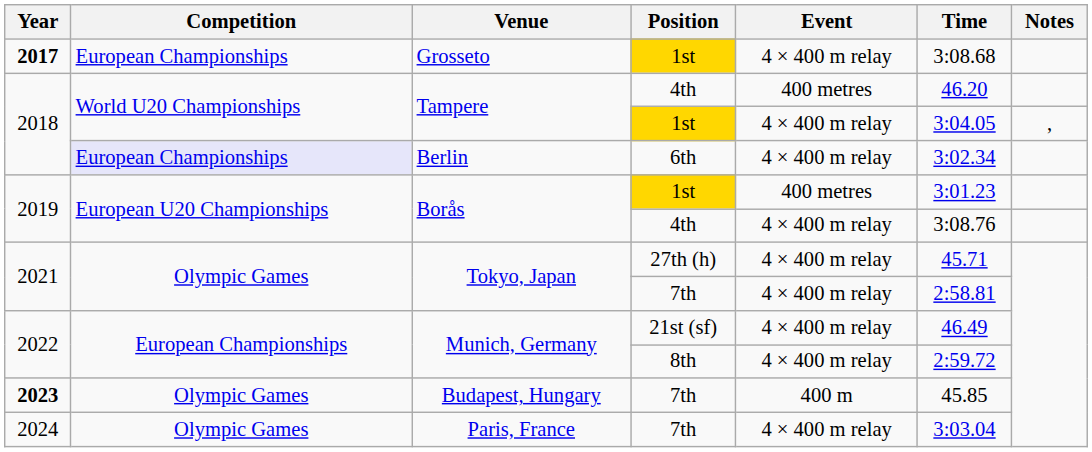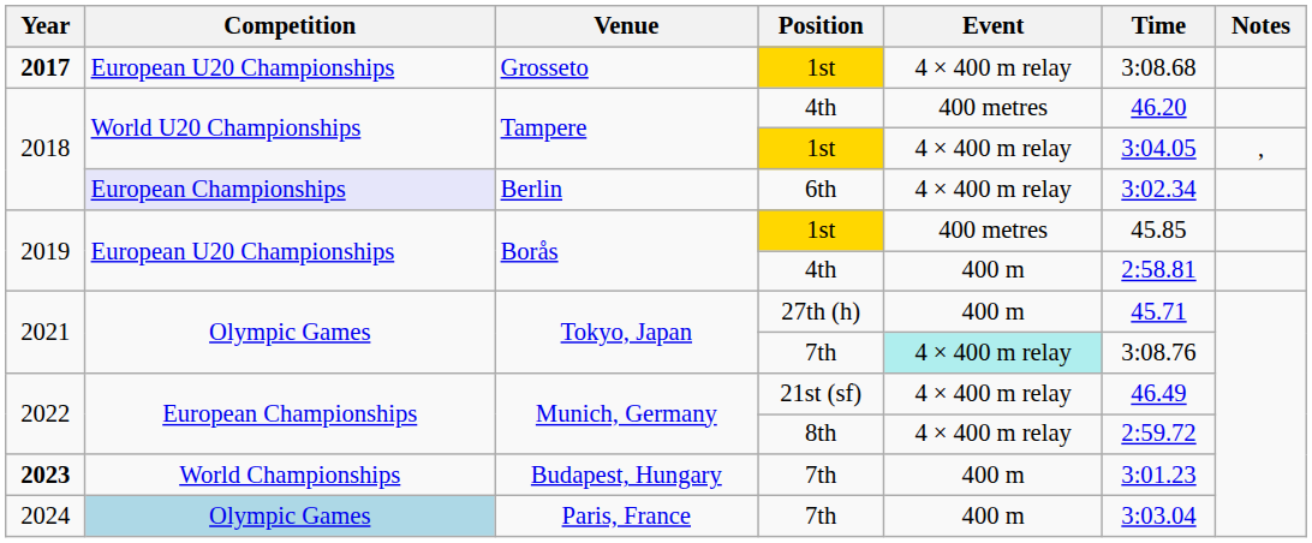 <table class="wikitable" width=60% style="font-size:90%; text-align:center;">
 <tr>
 <th>Year</th>
 <th>Competition</th>
 <th>Venue</th>
 <th>Position</th>
 <th>Event</th>
 <th>Time</th>
 <th>Notes</th>
 </tr>
 <tr>
 <td><strong>2017</strong></td>
-<td align=left><a href='#'>European Championships</a></td>
+<td align=left><a href='#'>European U20 Championships</a></td>
 <td align=left><a href='#'>Grosseto</a></td>
 <td bgcolor=gold>1st</td>
 <td>4 × 400 m relay</td>
 <td>3:08.68</td>
 <td></td>
 </tr>
 <tr>
 <td rowspan=3>2018</td>
 <td align=left rowspan=2><a href='#'>World U20 Championships</a></td>
 <td align=left rowspan=2><a href='#'>Tampere</a></td>
 <td>4th</td>
 <td>400 metres</td>
 <td><a href='#'>46.20</a></td>
 <td></td>
 </tr>
 <tr>
 <td bgcolor=gold>1st</td>
 <td>4 × 400 m relay</td>
 <td><a href='#'>3:04.05</a></td>
 <td>, </td>
 </tr>
 <tr>
 <td align=left style="background: lavender;"><a href='#'>European Championships</a></td>
 <td align=left><a href='#'>Berlin</a></td>
 <td>6th</td>
 <td>4 × 400 m relay</td>
 <td><a href='#'>3:02.34</a></td>
 <td></td>
 </tr>
 <tr>
 <td rowspan=2>2019</td>
 <td align=left rowspan=2><a href='#'>European U20 Championships</a></td>
 <td align=left rowspan=2><a href='#'>Borås</a></td>
 <td bgcolor=gold>1st</td>
 <td>400 metres</td>
-<td><a href='#'>3:01.23</a></td>
+<td>45.85</td>
 <td></td>
 </tr>
 <tr>
 <td>4th</td>
-<td>4 × 400 m relay</td>
-<td>3:08.76</td>
+<td>400 m</td>
+<td><a href='#'>2:58.81</a></td>
 <td></td>
 </tr>
 <tr>
 <td rowspan=2>2021</td>
 <td rowspan=2><a href='#'>Olympic Games</a></td>
 <td rowspan=2><a href='#'>Tokyo, Japan</a></td>
 <td>27th (h)</td>
-<td>4 × 400 m relay</td>
+<td>400 m</td>
 <td><a href='#'>45.71</a></td>
 </tr>
 <tr>
 <td>7th</td>
-<td>4 × 400 m relay</td>
-<td><a href='#'>2:58.81</a></td>
+<td style="background: paleturquoise;">4 × 400 m relay</td>
+<td>3:08.76</td>
 </tr>
 <tr>
 <td rowspan=2>2022</td>
 <td rowspan=2><a href='#'>European Championships</a></td>
 <td rowspan=2><a href='#'>Munich, Germany</a></td>
 <td>21st (sf)</td>
 <td>4 × 400 m relay</td>
 <td><a href='#'>46.49</a></td>
 </tr>
 <tr>
 <td>8th</td>
 <td>4 × 400 m relay</td>
 <td><a href='#'>2:59.72</a></td>
 </tr>
 <tr>
 <td><strong>2023</strong></td>
-<td><a href='#'>Olympic Games</a></td>
+<td><a href='#'>World Championships</a></td>
 <td><a href='#'>Budapest, Hungary</a></td>
 <td>7th</td>
 <td>400 m</td>
-<td>45.85</td>
+<td><a href='#'>3:01.23</a></td>
 </tr>
 <tr>
 <td>2024</td>
-<td><a href='#'>Olympic Games</a></td>
+<td style="background: lightblue;"><a href='#'>Olympic Games</a></td>
 <td><a href='#'>Paris, France</a></td>
 <td>7th</td>
-<td>4 × 400 m relay</td>
+<td>400 m</td>
 <td><a href='#'>3:03.04</a></td>
 </tr>
 </table>
